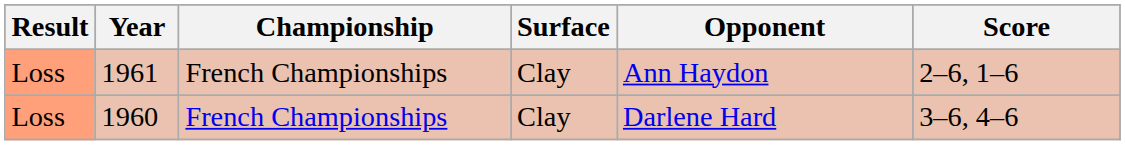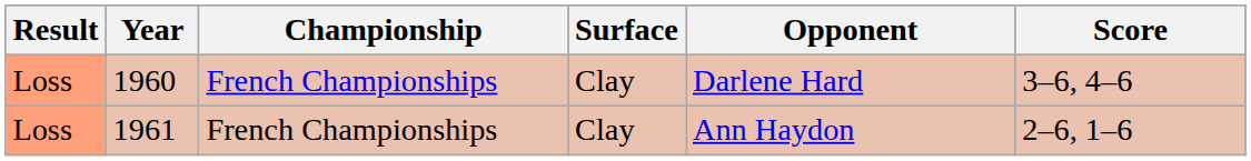 <table class="sortable wikitable">
 <tr>
 <th style="width:40px">Result</th>
 <th style="width:40px">Year</th>
 <th style="width:180px">Championship</th>
 <th style="width:50px">Surface</th>
 <th style="width:160px">Opponent</th>
 <th style="width:110px" class="unsortable">Score</th>
 </tr>
 <tr style="background:#ebc2af;">
 <td style="background:#ffa07a;">Loss</td>
+<td>1960</td>
+<td><a href='#'>French Championships</a></td>
+<td>Clay</td>
+<td> <a href='#'>Darlene Hard</a></td>
+<td>3–6, 4–6</td>
+</tr>
+<tr style="background:#ebc2af;">
+<td style="background:#ffa07a;">Loss</td>
 <td>1961</td>
 <td>French Championships</td>
 <td>Clay</td>
 <td> <a href='#'>Ann Haydon</a></td>
 <td>2–6, 1–6</td>
 </tr>
-<tr style="background:#ebc2af;">
-<td style="background:#ffa07a;">Loss</td>
-<td>1960</td>
-<td><a href='#'>French Championships</a></td>
-<td>Clay</td>
-<td> <a href='#'>Darlene Hard</a></td>
-<td>3–6, 4–6</td>
-</tr>
 </table>
